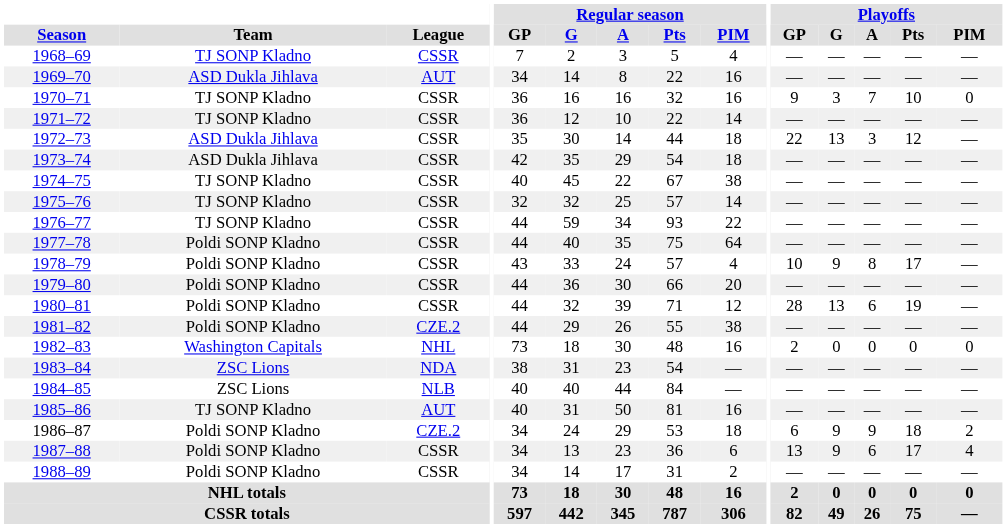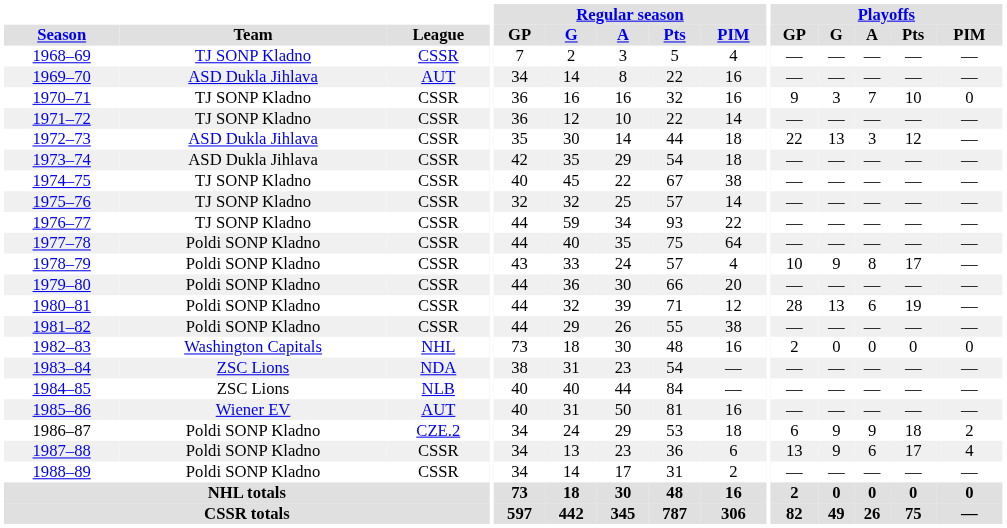 <table border="0" cellpadding="1" cellspacing="0" style="text-align:center; width:60em">
 <tr bgcolor="#e0e0e0">
 <th colspan="3" bgcolor="#ffffff"></th>
 <th rowspan="100" bgcolor="#ffffff"></th>
 <th colspan="5"><a href='#'>Regular season</a></th>
 <th rowspan="100" bgcolor="#ffffff"></th>
 <th colspan="5"><a href='#'>Playoffs</a></th>
 </tr>
 <tr bgcolor="#e0e0e0">
 <th><a href='#'>Season</a></th>
 <th>Team</th>
 <th>League</th>
 <th>GP</th>
 <th><a href='#'>G</a></th>
 <th><a href='#'>A</a></th>
 <th><a href='#'>Pts</a></th>
 <th><a href='#'>PIM</a></th>
 <th>GP</th>
 <th>G</th>
 <th>A</th>
 <th>Pts</th>
 <th>PIM</th>
 </tr>
 <tr>
 <td><a href='#'>1968–69</a></td>
 <td><a href='#'>TJ SONP Kladno</a></td>
 <td><a href='#'>CSSR</a></td>
 <td>7</td>
 <td>2</td>
 <td>3</td>
 <td>5</td>
 <td>4</td>
 <td>—</td>
 <td>—</td>
 <td>—</td>
 <td>—</td>
 <td>—</td>
 </tr>
 <tr bgcolor="#f0f0f0">
 <td><a href='#'>1969–70</a></td>
 <td><a href='#'>ASD Dukla Jihlava</a></td>
 <td><a href='#'>AUT</a></td>
 <td>34</td>
 <td>14</td>
 <td>8</td>
 <td>22</td>
 <td>16</td>
 <td>—</td>
 <td>—</td>
 <td>—</td>
 <td>—</td>
 <td>—</td>
 </tr>
 <tr>
 <td><a href='#'>1970–71</a></td>
 <td>TJ SONP Kladno</td>
 <td>CSSR</td>
 <td>36</td>
 <td>16</td>
 <td>16</td>
 <td>32</td>
 <td>16</td>
 <td>9</td>
 <td>3</td>
 <td>7</td>
 <td>10</td>
 <td>0</td>
 </tr>
 <tr bgcolor="#f0f0f0">
 <td><a href='#'>1971–72</a></td>
 <td>TJ SONP Kladno</td>
 <td>CSSR</td>
 <td>36</td>
 <td>12</td>
 <td>10</td>
 <td>22</td>
 <td>14</td>
 <td>—</td>
 <td>—</td>
 <td>—</td>
 <td>—</td>
 <td>—</td>
 </tr>
 <tr>
 <td><a href='#'>1972–73</a></td>
 <td><a href='#'>ASD Dukla Jihlava</a></td>
 <td>CSSR</td>
 <td>35</td>
 <td>30</td>
 <td>14</td>
 <td>44</td>
 <td>18</td>
 <td>22</td>
 <td>13</td>
 <td>3</td>
 <td>12</td>
 <td>—</td>
 </tr>
 <tr bgcolor="#f0f0f0">
 <td><a href='#'>1973–74</a></td>
 <td>ASD Dukla Jihlava</td>
 <td>CSSR</td>
 <td>42</td>
 <td>35</td>
 <td>29</td>
 <td>54</td>
 <td>18</td>
 <td>—</td>
 <td>—</td>
 <td>—</td>
 <td>—</td>
 <td>—</td>
 </tr>
 <tr>
 <td><a href='#'>1974–75</a></td>
 <td>TJ SONP Kladno</td>
 <td>CSSR</td>
 <td>40</td>
 <td>45</td>
 <td>22</td>
 <td>67</td>
 <td>38</td>
 <td>—</td>
 <td>—</td>
 <td>—</td>
 <td>—</td>
 <td>—</td>
 </tr>
 <tr bgcolor="#f0f0f0">
 <td><a href='#'>1975–76</a></td>
 <td>TJ SONP Kladno</td>
 <td>CSSR</td>
 <td>32</td>
 <td>32</td>
 <td>25</td>
 <td>57</td>
 <td>14</td>
 <td>—</td>
 <td>—</td>
 <td>—</td>
 <td>—</td>
 <td>—</td>
 </tr>
 <tr>
 <td><a href='#'>1976–77</a></td>
 <td>TJ SONP Kladno</td>
 <td>CSSR</td>
 <td>44</td>
 <td>59</td>
 <td>34</td>
 <td>93</td>
 <td>22</td>
 <td>—</td>
 <td>—</td>
 <td>—</td>
 <td>—</td>
 <td>—</td>
 </tr>
 <tr bgcolor="#f0f0f0">
 <td><a href='#'>1977–78</a></td>
 <td>Poldi SONP Kladno</td>
 <td>CSSR</td>
 <td>44</td>
 <td>40</td>
 <td>35</td>
 <td>75</td>
 <td>64</td>
 <td>—</td>
 <td>—</td>
 <td>—</td>
 <td>—</td>
 <td>—</td>
 </tr>
 <tr>
 <td><a href='#'>1978–79</a></td>
 <td>Poldi SONP Kladno</td>
 <td>CSSR</td>
 <td>43</td>
 <td>33</td>
 <td>24</td>
 <td>57</td>
 <td>4</td>
 <td>10</td>
 <td>9</td>
 <td>8</td>
 <td>17</td>
 <td>—</td>
 </tr>
 <tr bgcolor="#f0f0f0">
 <td><a href='#'>1979–80</a></td>
 <td>Poldi SONP Kladno</td>
 <td>CSSR</td>
 <td>44</td>
 <td>36</td>
 <td>30</td>
 <td>66</td>
 <td>20</td>
 <td>—</td>
 <td>—</td>
 <td>—</td>
 <td>—</td>
 <td>—</td>
 </tr>
 <tr>
 <td><a href='#'>1980–81</a></td>
 <td>Poldi SONP Kladno</td>
 <td>CSSR</td>
 <td>44</td>
 <td>32</td>
 <td>39</td>
 <td>71</td>
 <td>12</td>
 <td>28</td>
 <td>13</td>
 <td>6</td>
 <td>19</td>
 <td>—</td>
 </tr>
 <tr bgcolor="#f0f0f0">
 <td><a href='#'>1981–82</a></td>
 <td>Poldi SONP Kladno</td>
-<td><a href='#'>CZE.2</a></td>
+<td>CSSR</td>
 <td>44</td>
 <td>29</td>
 <td>26</td>
 <td>55</td>
 <td>38</td>
 <td>—</td>
 <td>—</td>
 <td>—</td>
 <td>—</td>
 <td>—</td>
 </tr>
 <tr>
 <td><a href='#'>1982–83</a></td>
 <td><a href='#'>Washington Capitals</a></td>
 <td><a href='#'>NHL</a></td>
 <td>73</td>
 <td>18</td>
 <td>30</td>
 <td>48</td>
 <td>16</td>
 <td>2</td>
 <td>0</td>
 <td>0</td>
 <td>0</td>
 <td>0</td>
 </tr>
 <tr bgcolor="#f0f0f0">
 <td><a href='#'>1983–84</a></td>
 <td><a href='#'>ZSC Lions</a></td>
 <td><a href='#'>NDA</a></td>
 <td>38</td>
 <td>31</td>
 <td>23</td>
 <td>54</td>
 <td>—</td>
 <td>—</td>
 <td>—</td>
 <td>—</td>
 <td>—</td>
 <td>—</td>
 </tr>
 <tr>
 <td><a href='#'>1984–85</a></td>
 <td>ZSC Lions</td>
 <td><a href='#'>NLB</a></td>
 <td>40</td>
 <td>40</td>
 <td>44</td>
 <td>84</td>
 <td>—</td>
 <td>—</td>
 <td>—</td>
 <td>—</td>
 <td>—</td>
 <td>—</td>
 </tr>
 <tr bgcolor="#f0f0f0">
 <td><a href='#'>1985–86</a></td>
-<td>TJ SONP Kladno</td>
+<td><a href='#'>Wiener EV</a></td>
 <td><a href='#'>AUT</a></td>
 <td>40</td>
 <td>31</td>
 <td>50</td>
 <td>81</td>
 <td>16</td>
 <td>—</td>
 <td>—</td>
 <td>—</td>
 <td>—</td>
 <td>—</td>
 </tr>
 <tr>
 <td>1986–87</td>
 <td>Poldi SONP Kladno</td>
 <td><a href='#'>CZE.2</a></td>
 <td>34</td>
 <td>24</td>
 <td>29</td>
 <td>53</td>
 <td>18</td>
 <td>6</td>
 <td>9</td>
 <td>9</td>
 <td>18</td>
 <td>2</td>
 </tr>
 <tr bgcolor="#f0f0f0">
 <td><a href='#'>1987–88</a></td>
 <td>Poldi SONP Kladno</td>
 <td>CSSR</td>
 <td>34</td>
 <td>13</td>
 <td>23</td>
 <td>36</td>
 <td>6</td>
 <td>13</td>
 <td>9</td>
 <td>6</td>
 <td>17</td>
 <td>4</td>
 </tr>
 <tr>
 <td><a href='#'>1988–89</a></td>
 <td>Poldi SONP Kladno</td>
 <td>CSSR</td>
 <td>34</td>
 <td>14</td>
 <td>17</td>
 <td>31</td>
 <td>2</td>
 <td>—</td>
 <td>—</td>
 <td>—</td>
 <td>—</td>
 <td>—</td>
 </tr>
 <tr bgcolor="#e0e0e0">
 <th colspan="3">NHL totals</th>
 <th>73</th>
 <th>18</th>
 <th>30</th>
 <th>48</th>
 <th>16</th>
 <th>2</th>
 <th>0</th>
 <th>0</th>
 <th>0</th>
 <th>0</th>
 </tr>
 <tr bgcolor="#e0e0e0">
 <th colspan="3">CSSR totals</th>
 <th>597</th>
 <th>442</th>
 <th>345</th>
 <th>787</th>
 <th>306</th>
 <th>82</th>
 <th>49</th>
 <th>26</th>
 <th>75</th>
 <th>—</th>
 </tr>
 </table>
